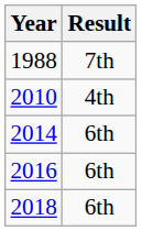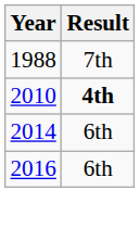 <table class="wikitable" style="text-align:center">
 <tr>
 <th>Year</th>
 <th>Result</th>
 </tr>
 <tr>
 <td>1988</td>
 <td>7th</td>
 </tr>
 <tr>
 <td><a href='#'>2010</a></td>
-<td>4th</td>
+<td><strong>4th</strong></td>
 </tr>
 <tr>
 <td><a href='#'>2014</a></td>
 <td>6th</td>
 </tr>
 <tr>
 <td><a href='#'>2016</a></td>
 <td>6th</td>
 </tr>
-<tr>
-<td><a href='#'>2018</a></td>
-<td>6th</td>
-</tr>
 </table>
